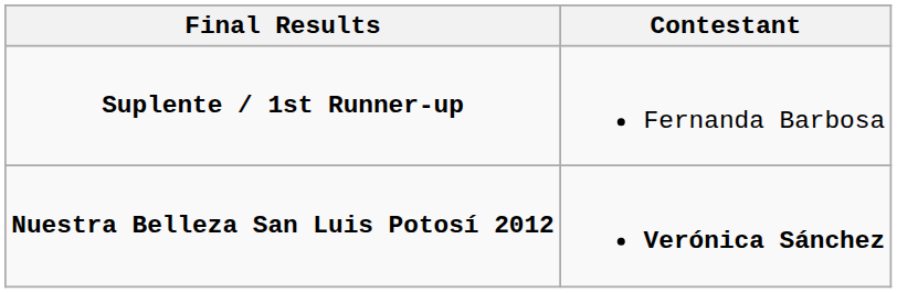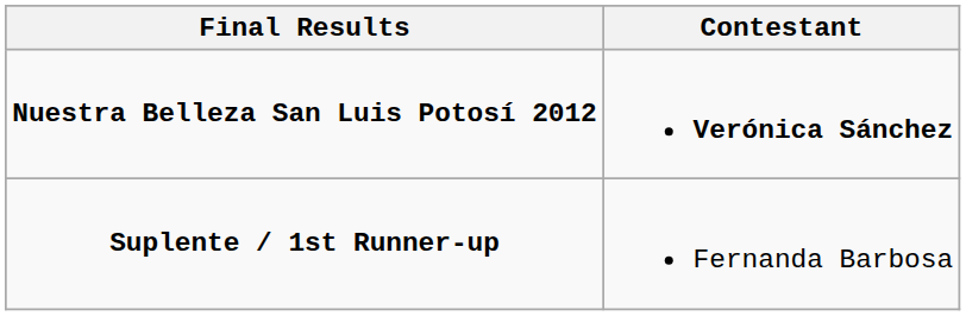 <table class="wikitable">
 <tr>
 <th>Final Results</th>
 <th>Contestant</th>
 </tr>
 <tr>
+<td align="center"><strong>Nuestra Belleza San Luis Potosí 2012</strong></td>
+<td><br><ul><li><strong>Verónica Sánchez</strong></li></ul></td>
+</tr>
+<tr>
 <td align="center"><strong>Suplente / 1st Runner-up</strong></td>
 <td><br><ul><li>Fernanda Barbosa</li></ul></td>
 </tr>
-<tr>
-<td align="center"><strong>Nuestra Belleza San Luis Potosí 2012</strong></td>
-<td><br><ul><li><strong>Verónica Sánchez</strong></li></ul></td>
-</tr>
 </table>
